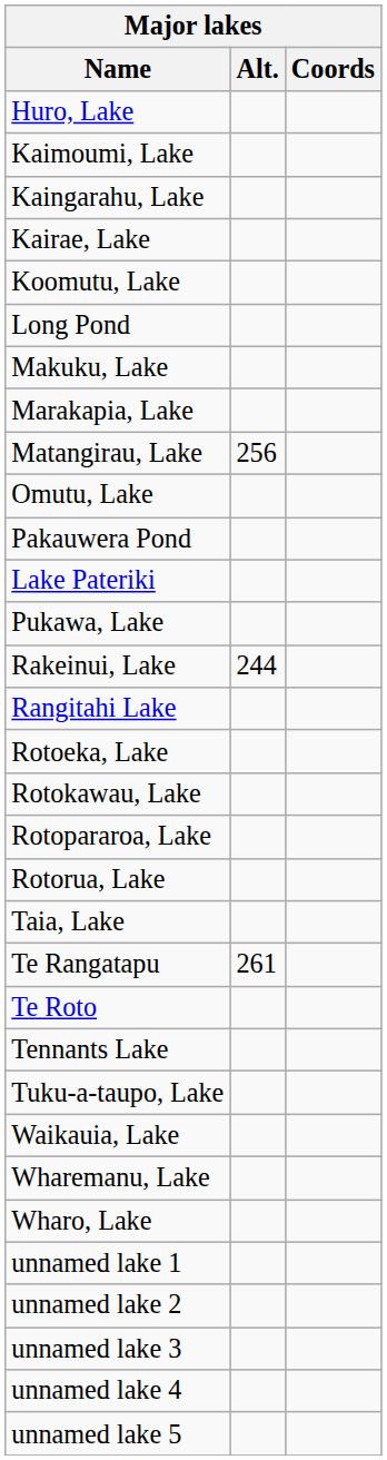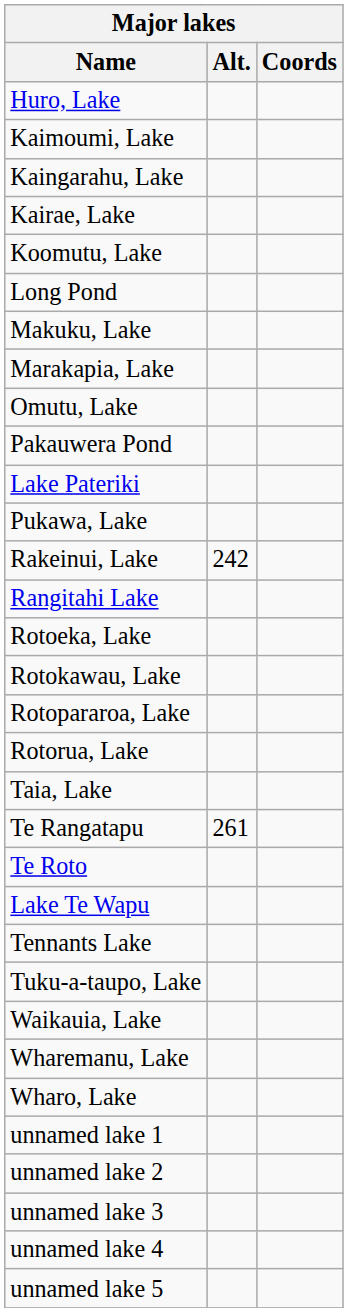 <table class="wikitable">
 <tr>
 <th colspan=3>Major lakes</th>
 </tr>
 <tr>
 <th>Name</th>
 <th>Alt.</th>
 <th>Coords</th>
 </tr>
 <tr>
 <td><a href='#'>Huro, Lake</a></td>
 <td></td>
 <td></td>
 </tr>
 <tr>
 <td>Kaimoumi, Lake</td>
 <td></td>
 <td></td>
 </tr>
 <tr>
 <td>Kaingarahu, Lake</td>
 <td></td>
 <td></td>
 </tr>
 <tr>
 <td>Kairae, Lake</td>
 <td></td>
 <td></td>
 </tr>
 <tr>
 <td>Koomutu, Lake</td>
 <td></td>
 <td></td>
 </tr>
 <tr>
 <td>Long Pond</td>
 <td></td>
 <td></td>
 </tr>
 <tr>
 <td>Makuku, Lake</td>
 <td></td>
 <td></td>
 </tr>
 <tr>
 <td>Marakapia, Lake</td>
 <td></td>
 <td></td>
 </tr>
 <tr>
-<td>Matangirau, Lake</td>
-<td>256</td>
-<td></td>
-</tr>
-<tr>
 <td>Omutu, Lake</td>
 <td></td>
 <td></td>
 </tr>
 <tr>
 <td>Pakauwera Pond</td>
 <td></td>
 <td></td>
 </tr>
 <tr>
 <td><a href='#'>Lake Pateriki</a></td>
 <td></td>
 <td></td>
 </tr>
 <tr>
 <td>Pukawa, Lake</td>
 <td></td>
 <td></td>
 </tr>
 <tr>
 <td>Rakeinui, Lake</td>
-<td>244</td>
+<td>242</td>
 <td></td>
 </tr>
 <tr>
 <td><a href='#'>Rangitahi Lake</a></td>
 <td></td>
 <td></td>
 </tr>
 <tr>
 <td>Rotoeka, Lake</td>
 <td></td>
 <td></td>
 </tr>
 <tr>
 <td>Rotokawau, Lake</td>
 <td></td>
 <td></td>
 </tr>
 <tr>
 <td>Rotopararoa, Lake</td>
 <td></td>
 <td></td>
 </tr>
 <tr>
 <td>Rotorua, Lake</td>
 <td></td>
 <td></td>
 </tr>
 <tr>
 <td>Taia, Lake</td>
 <td></td>
 <td></td>
 </tr>
 <tr>
 <td>Te Rangatapu</td>
 <td>261</td>
 <td></td>
 </tr>
 <tr>
 <td><a href='#'>Te Roto</a></td>
+<td></td>
+<td></td>
+</tr>
+<tr>
+<td><a href='#'>Lake Te Wapu</a></td>
 <td></td>
 <td></td>
 </tr>
 <tr>
 <td>Tennants Lake</td>
 <td></td>
 <td></td>
 </tr>
 <tr>
 <td>Tuku-a-taupo, Lake</td>
 <td></td>
 <td></td>
 </tr>
 <tr>
 <td>Waikauia, Lake</td>
 <td></td>
 <td></td>
 </tr>
 <tr>
 <td>Wharemanu, Lake</td>
 <td></td>
 <td></td>
 </tr>
 <tr>
 <td>Wharo, Lake</td>
 <td></td>
 <td></td>
 </tr>
 <tr>
 <td>unnamed lake 1</td>
 <td></td>
 <td></td>
 </tr>
 <tr>
 <td>unnamed lake 2</td>
 <td></td>
 <td></td>
 </tr>
 <tr>
 <td>unnamed lake 3</td>
 <td></td>
 <td></td>
 </tr>
 <tr>
 <td>unnamed lake 4</td>
 <td></td>
 <td></td>
 </tr>
 <tr>
 <td>unnamed lake 5</td>
 <td></td>
 <td></td>
 </tr>
 </table>
